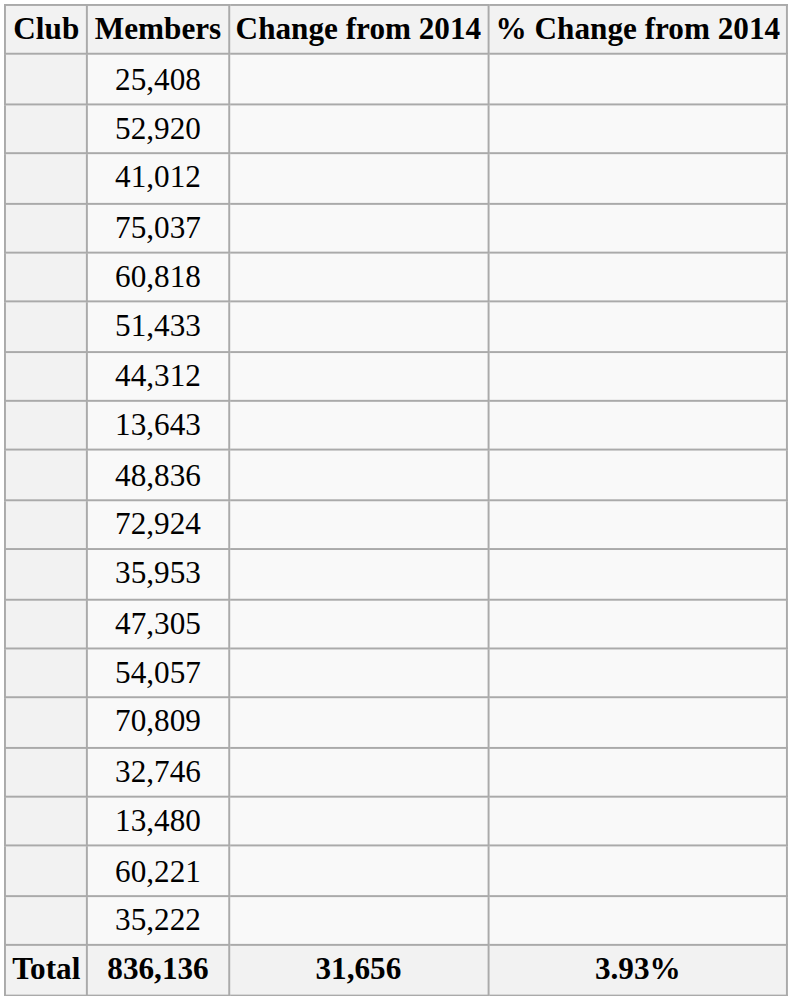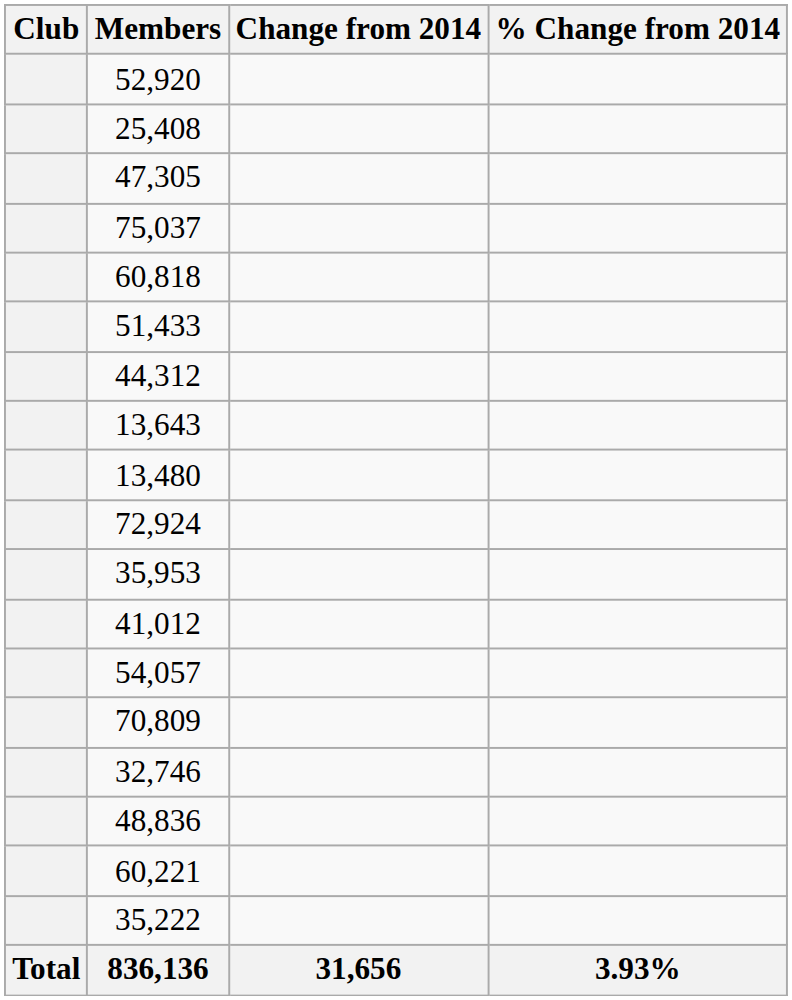 <table class="wikitable plainrowheaders sortable" style="text-align:center;">
 <tr>
 <th>Club</th>
 <th>Members</th>
 <th>Change from 2014</th>
 <th>% Change from 2014</th>
 </tr>
 <tr>
 <th scope="row"></th>
+<td>52,920</td>
+<td></td>
+<td></td>
+</tr>
+<tr>
+<th scope="row"></th>
 <td>25,408</td>
 <td></td>
 <td></td>
 </tr>
 <tr>
 <th scope="row"></th>
-<td>52,920</td>
-<td></td>
-<td></td>
-</tr>
-<tr>
-<th scope="row"></th>
-<td>41,012</td>
+<td>47,305</td>
 <td></td>
 <td></td>
 </tr>
 <tr>
 <th scope="row"></th>
 <td>75,037</td>
 <td></td>
 <td></td>
 </tr>
 <tr>
 <th scope="row"></th>
 <td>60,818</td>
 <td></td>
 <td></td>
 </tr>
 <tr>
 <th scope="row"></th>
 <td>51,433</td>
 <td></td>
 <td></td>
 </tr>
 <tr>
 <th scope="row"></th>
 <td>44,312</td>
 <td></td>
 <td></td>
 </tr>
 <tr>
 <th scope="row"></th>
 <td>13,643</td>
 <td></td>
 <td></td>
 </tr>
 <tr>
 <th scope="row"></th>
-<td>48,836</td>
+<td>13,480</td>
 <td></td>
 <td></td>
 </tr>
 <tr>
 <th scope="row"></th>
 <td>72,924</td>
 <td></td>
 <td></td>
 </tr>
 <tr>
 <th scope="row"></th>
 <td>35,953</td>
 <td></td>
 <td></td>
 </tr>
 <tr>
 <th scope="row"></th>
-<td>47,305</td>
+<td>41,012</td>
 <td></td>
 <td></td>
 </tr>
 <tr>
 <th scope="row"></th>
 <td>54,057</td>
 <td></td>
 <td></td>
 </tr>
 <tr>
 <th scope="row"></th>
 <td>70,809</td>
 <td></td>
 <td></td>
 </tr>
 <tr>
 <th scope="row"></th>
 <td>32,746</td>
 <td></td>
 <td></td>
 </tr>
 <tr>
 <th scope="row"></th>
-<td>13,480</td>
+<td>48,836</td>
 <td></td>
 <td></td>
 </tr>
 <tr>
 <th scope="row"></th>
 <td>60,221</td>
 <td></td>
 <td></td>
 </tr>
 <tr>
 <th scope="row"></th>
 <td>35,222</td>
 <td></td>
 <td></td>
 </tr>
 <tr class="sortbottom">
 <th>Total</th>
 <th><strong>836,136</strong></th>
 <th> 31,656</th>
 <th> 3.93%</th>
 </tr>
 </table>
